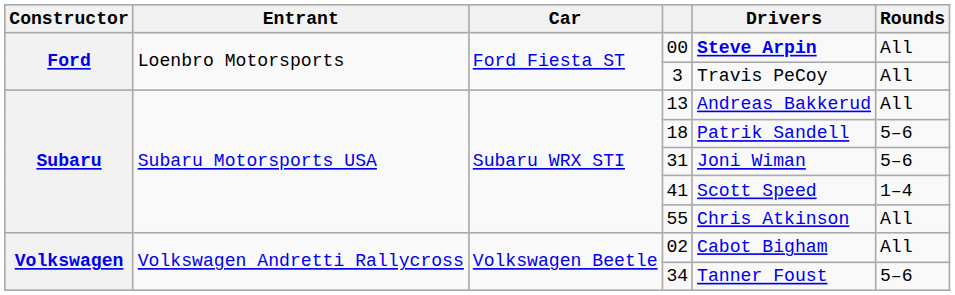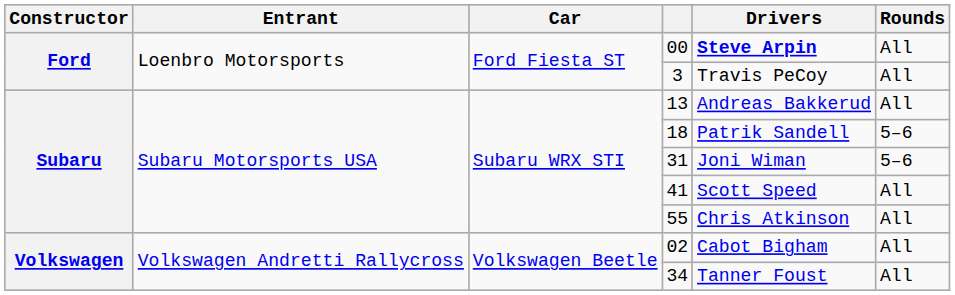 <table class="wikitable" style="font-size: 85%;">
 <tr>
 <th>Constructor</th>
 <th>Entrant</th>
 <th>Car</th>
 <th></th>
 <th>Drivers</th>
 <th>Rounds</th>
 </tr>
 <tr>
 <th rowspan=2><a href='#'>Ford</a></th>
 <td rowspan=2> Loenbro Motorsports</td>
 <td rowspan=2><a href='#'>Ford Fiesta ST</a></td>
 <td align=center>00</td>
 <td><strong> <a href='#'>Steve Arpin</a></strong></td>
 <td>All</td>
 </tr>
 <tr>
 <td align=center>3</td>
 <td> Travis PeCoy</td>
 <td>All</td>
 </tr>
 <tr>
 <th rowspan="5"><a href='#'>Subaru</a></th>
 <td rowspan="5"> <a href='#'>Subaru Motorsports USA</a></td>
 <td rowspan="5"><a href='#'>Subaru WRX STI</a></td>
 <td align=center>13</td>
 <td> <a href='#'>Andreas Bakkerud</a></td>
 <td>All</td>
 </tr>
 <tr>
 <td align=center>18</td>
 <td> <a href='#'>Patrik Sandell</a></td>
 <td>5–6</td>
 </tr>
 <tr>
 <td align=center>31</td>
 <td> <a href='#'>Joni Wiman</a></td>
 <td>5–6</td>
 </tr>
 <tr>
 <td align=center>41</td>
 <td> <a href='#'>Scott Speed</a></td>
-<td>1–4</td>
+<td>All</td>
 </tr>
 <tr>
 <td align=center>55</td>
 <td> <a href='#'>Chris Atkinson</a></td>
 <td>All</td>
 </tr>
 <tr>
 <th rowspan=2><a href='#'>Volkswagen</a></th>
 <td rowspan=2> <a href='#'>Volkswagen Andretti Rallycross</a></td>
 <td rowspan=2><a href='#'>Volkswagen Beetle</a></td>
 <td align=center>02</td>
 <td> <a href='#'>Cabot Bigham</a></td>
 <td>All</td>
 </tr>
 <tr>
 <td align=center>34</td>
 <td> <a href='#'>Tanner Foust</a></td>
-<td>5–6</td>
+<td>All</td>
 </tr>
 </table>
